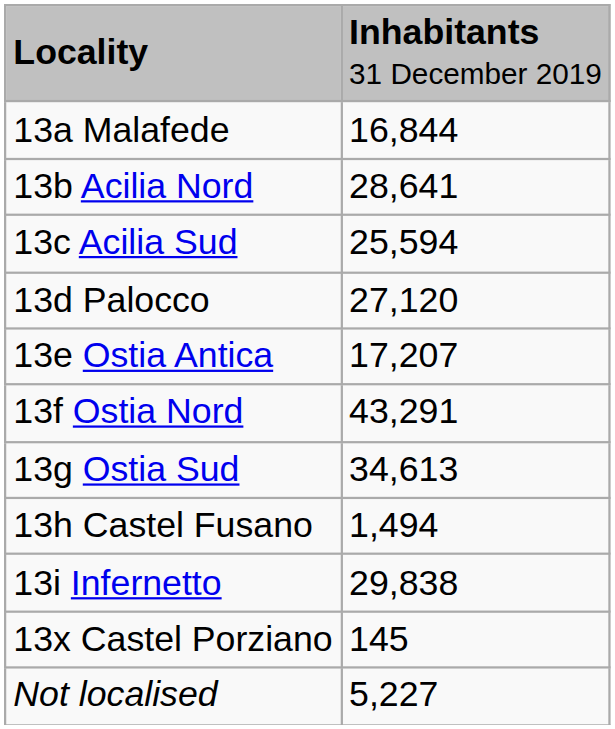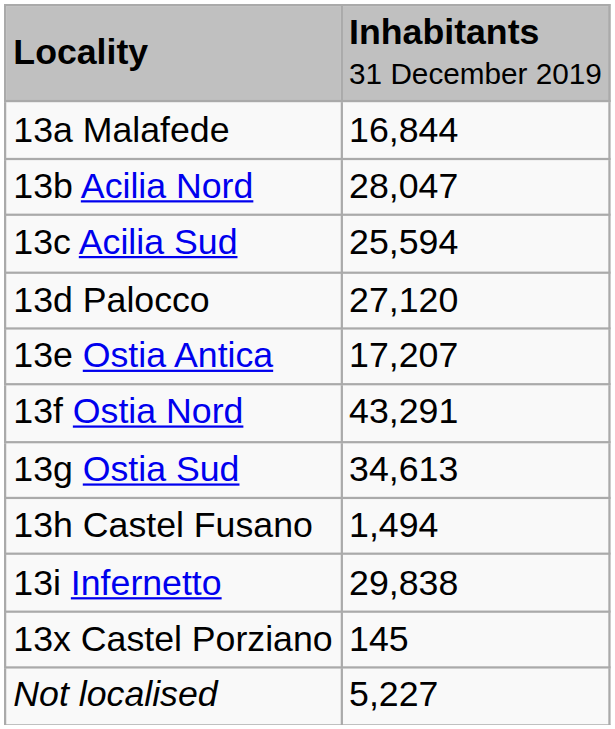 <table class="wikitable sortable">
 <tr bgcolor="#C0C0C0">
 <td align="centre"><strong>Locality</strong><br></td>
 <td align="centre"><strong>Inhabitants</strong><br><small>31 December 2019</small></td>
 </tr>
 <tr>
 <td>13a Malafede<br></td>
 <td align="centre">16,844</td>
 </tr>
 <tr>
 <td>13b <a href='#'>Acilia Nord</a><br></td>
-<td align="centre">28,641</td>
+<td align="centre">28,047</td>
 </tr>
 <tr>
 <td>13c <a href='#'>Acilia Sud</a><br></td>
 <td align="centre">25,594</td>
 </tr>
 <tr>
 <td>13d Palocco<br></td>
 <td align="centre">27,120</td>
 </tr>
 <tr>
 <td>13e <a href='#'>Ostia Antica</a><br></td>
 <td align="centre">17,207</td>
 </tr>
 <tr>
 <td>13f <a href='#'>Ostia Nord</a><br></td>
 <td align="centre">43,291</td>
 </tr>
 <tr>
 <td>13g <a href='#'>Ostia Sud</a><br></td>
 <td align="centre">34,613</td>
 </tr>
 <tr>
 <td>13h Castel Fusano<br></td>
 <td align="centre">1,494</td>
 </tr>
 <tr>
 <td>13i <a href='#'>Infernetto</a><br></td>
 <td align="centre">29,838</td>
 </tr>
 <tr>
 <td>13x Castel Porziano<br></td>
 <td align="centre">145</td>
 </tr>
 <tr>
 <td><em>Not localised</em><br></td>
 <td align="centre">5,227</td>
 </tr>
 </table>
